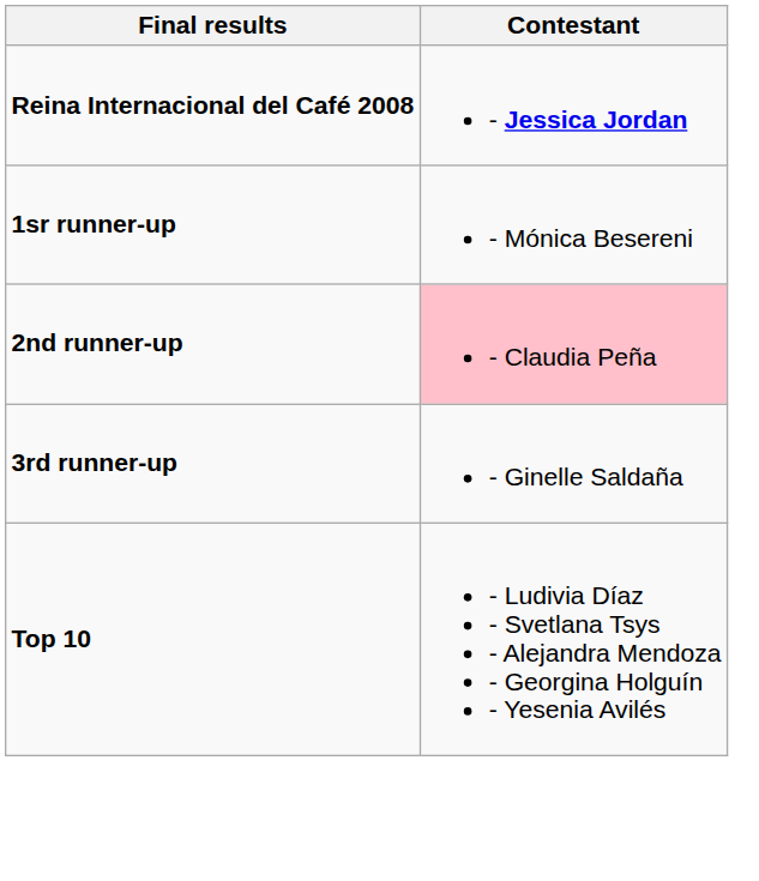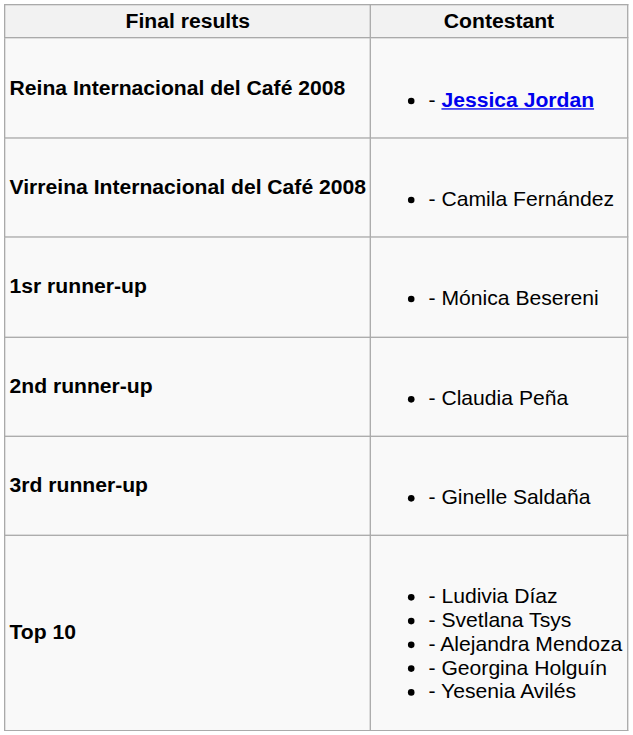 <table class="wikitable">
 <tr>
 <th>Final results</th>
 <th>Contestant</th>
 </tr>
 <tr>
 <td><strong>Reina Internacional del Café 2008</strong></td>
 <td><br><ul><li><strong></strong> - <strong><a href='#'>Jessica Jordan</a></strong></li></ul></td>
 </tr>
 <tr>
+<td><strong>Virreina Internacional del Café 2008</strong></td>
+<td><br><ul><li><strong></strong> - Camila Fernández</li></ul></td>
+</tr>
+<tr>
 <td><strong>1sr runner-up</strong></td>
 <td><br><ul><li><strong></strong> - Mónica Besereni</li></ul></td>
 </tr>
 <tr>
 <td><strong>2nd runner-up</strong></td>
-<td style="background: pink;"><br><ul><li><strong></strong> - Claudia Peña</li></ul></td>
+<td><br><ul><li><strong></strong> - Claudia Peña</li></ul></td>
 </tr>
 <tr>
 <td><strong>3rd runner-up</strong></td>
 <td><br><ul><li><strong></strong> - Ginelle Saldaña</li></ul></td>
 </tr>
 <tr>
 <td><strong>Top 10</strong></td>
 <td><br><ul><li><strong></strong> - Ludivia Díaz</li><li><strong></strong> - Svetlana Tsys</li><li><strong></strong> - Alejandra Mendoza</li><li><strong></strong> - Georgina Holguín</li><li><strong></strong> - Yesenia Avilés</li></ul></td>
 </tr>
 </table>
